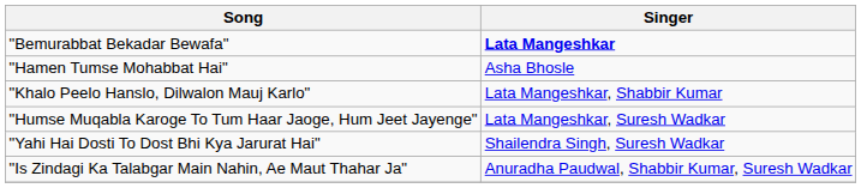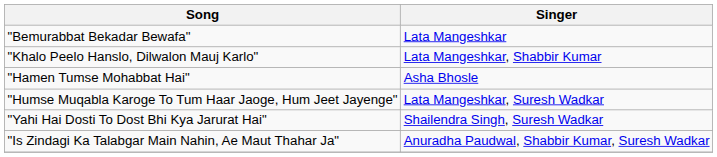 <table class="wikitable">
 <tr>
 <th>Song</th>
 <th>Singer</th>
 </tr>
 <tr>
 <td>"Bemurabbat Bekadar Bewafa"</td>
-<td><strong><a href='#'>Lata Mangeshkar</a></strong></td>
+<td><a href='#'>Lata Mangeshkar</a></td>
+</tr>
+<tr>
+<td>"Khalo Peelo Hanslo, Dilwalon Mauj Karlo"</td>
+<td><a href='#'>Lata Mangeshkar</a>, <a href='#'>Shabbir Kumar</a></td>
 </tr>
 <tr>
 <td>"Hamen Tumse Mohabbat Hai"</td>
 <td><a href='#'>Asha Bhosle</a></td>
-</tr>
-<tr>
-<td>"Khalo Peelo Hanslo, Dilwalon Mauj Karlo"</td>
-<td><a href='#'>Lata Mangeshkar</a>, <a href='#'>Shabbir Kumar</a></td>
 </tr>
 <tr>
 <td>"Humse Muqabla Karoge To Tum Haar Jaoge, Hum Jeet Jayenge"</td>
 <td><a href='#'>Lata Mangeshkar</a>, <a href='#'>Suresh Wadkar</a></td>
 </tr>
 <tr>
 <td>"Yahi Hai Dosti To Dost Bhi Kya Jarurat Hai"</td>
 <td><a href='#'>Shailendra Singh</a>, <a href='#'>Suresh Wadkar</a></td>
 </tr>
 <tr>
 <td>"Is Zindagi Ka Talabgar Main Nahin, Ae Maut Thahar Ja"</td>
 <td><a href='#'>Anuradha Paudwal</a>, <a href='#'>Shabbir Kumar</a>, <a href='#'>Suresh Wadkar</a></td>
 </tr>
 <tr>
 </tr>
 </table>
